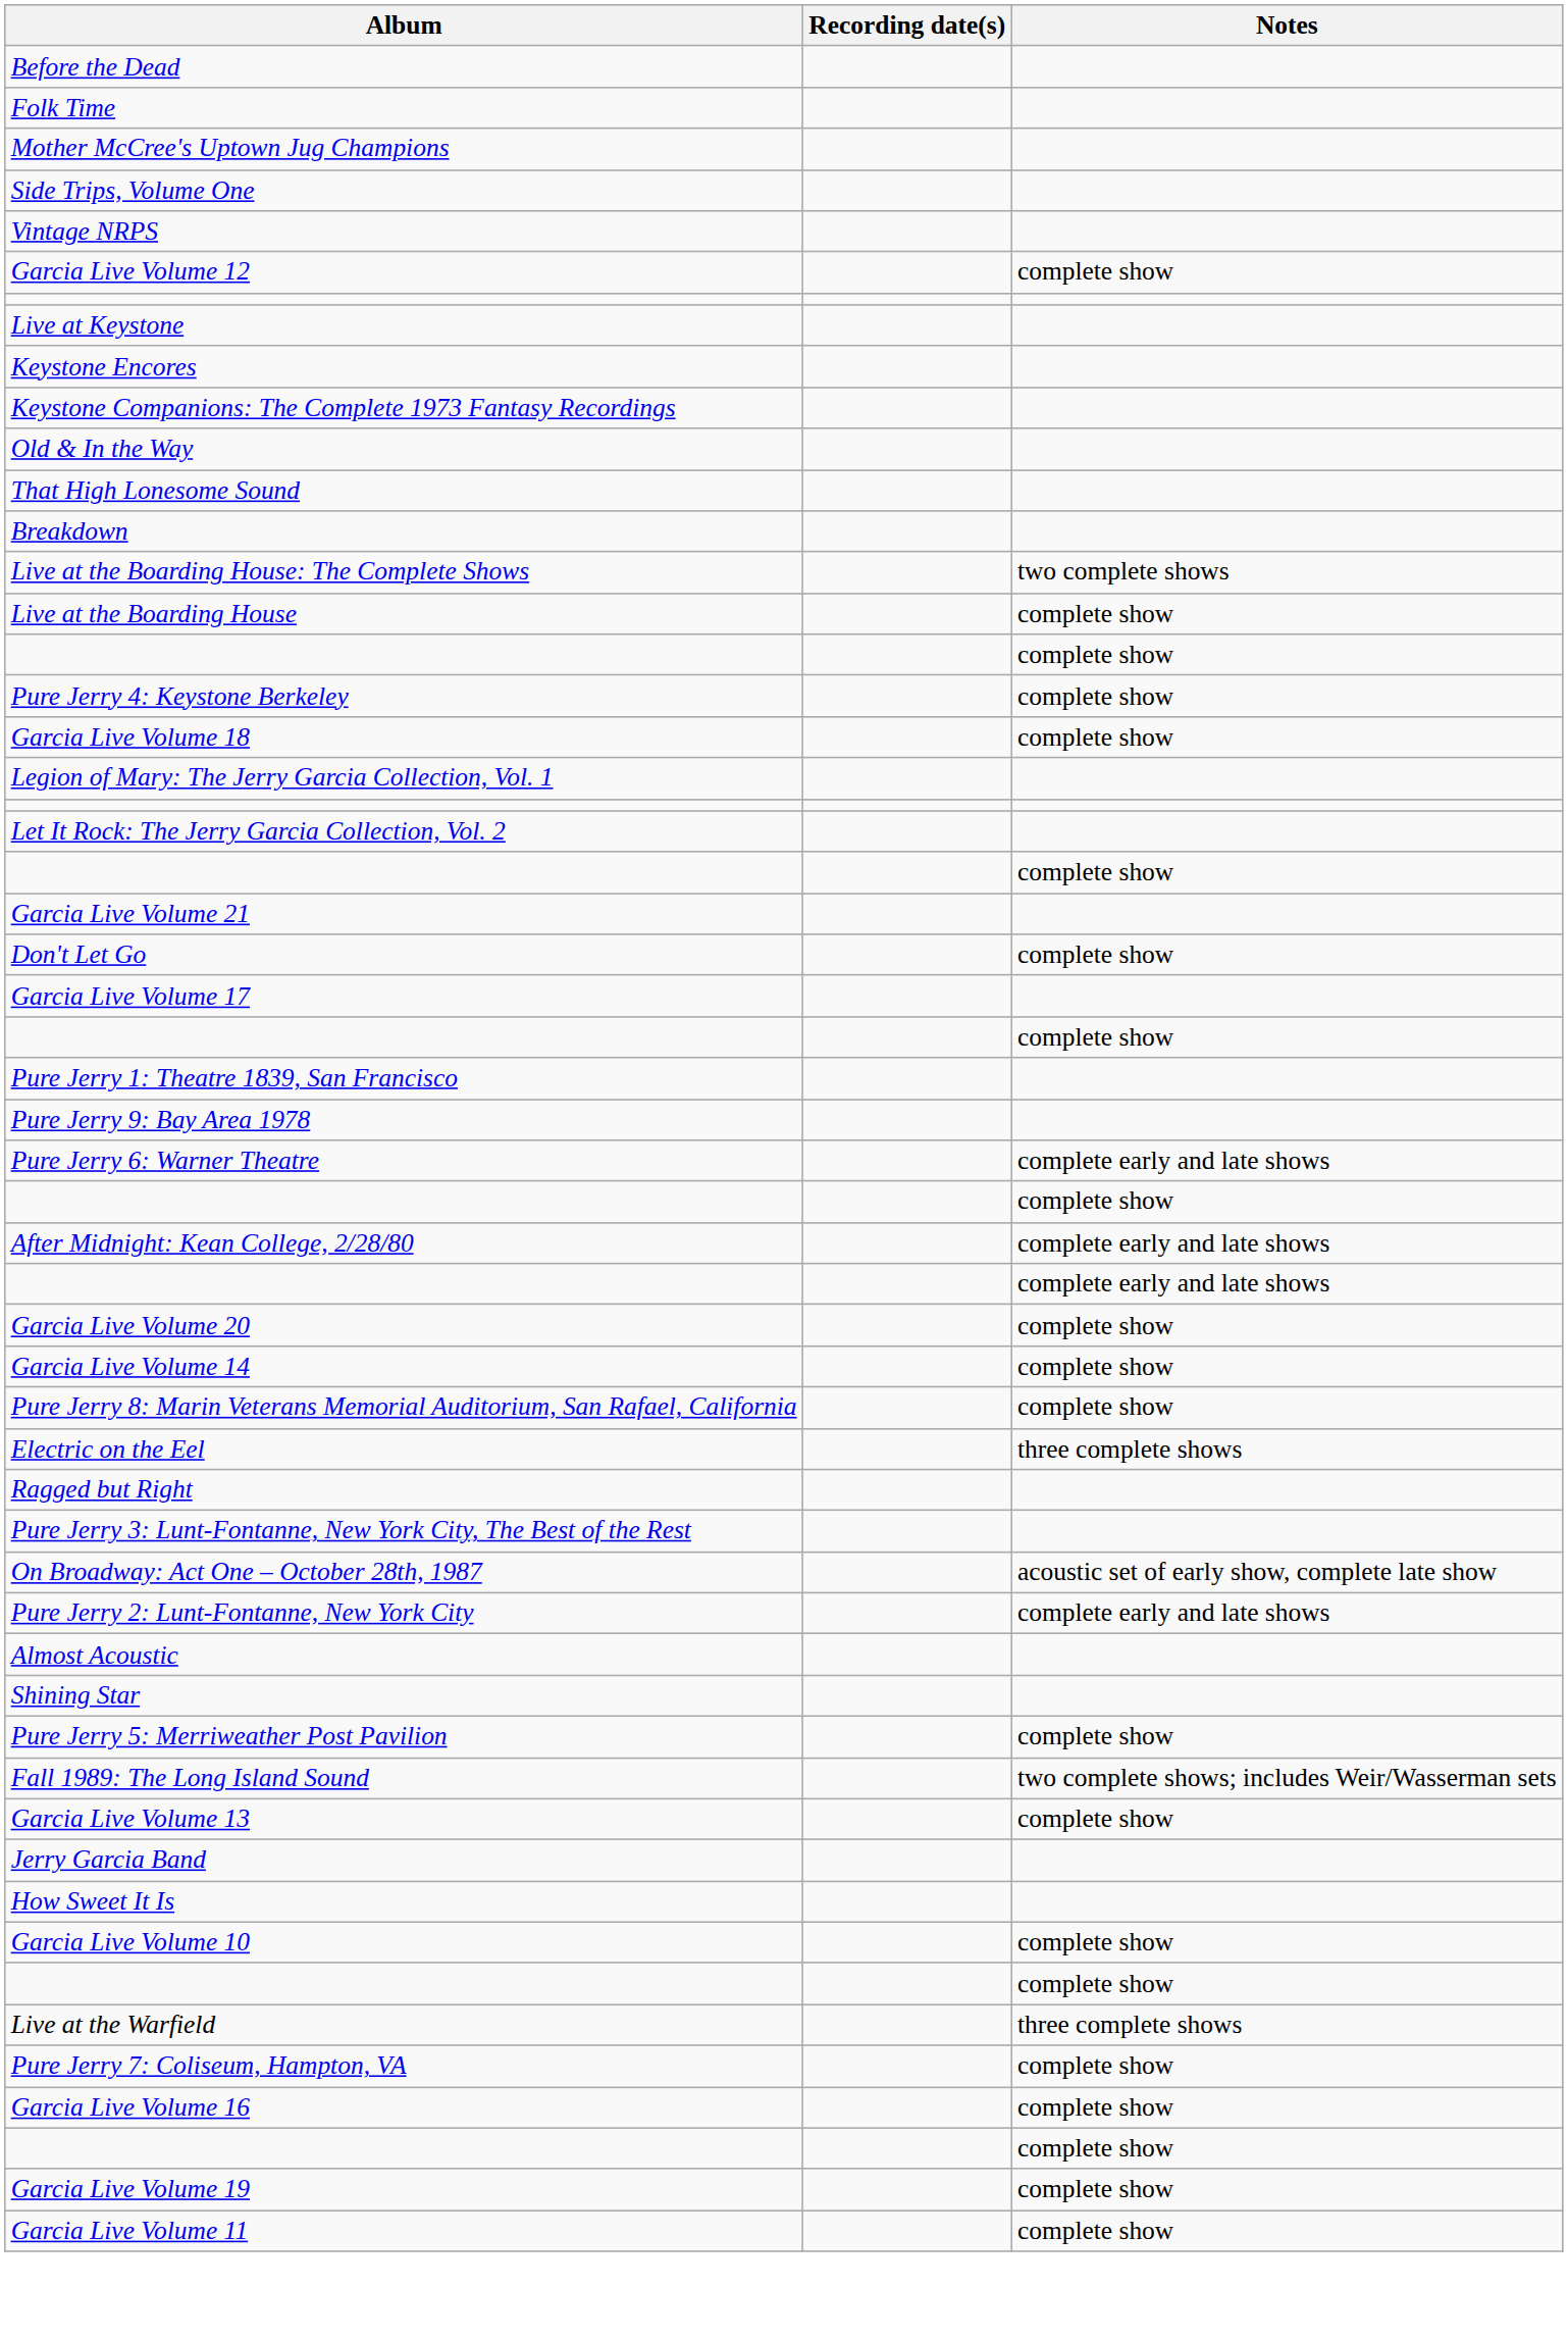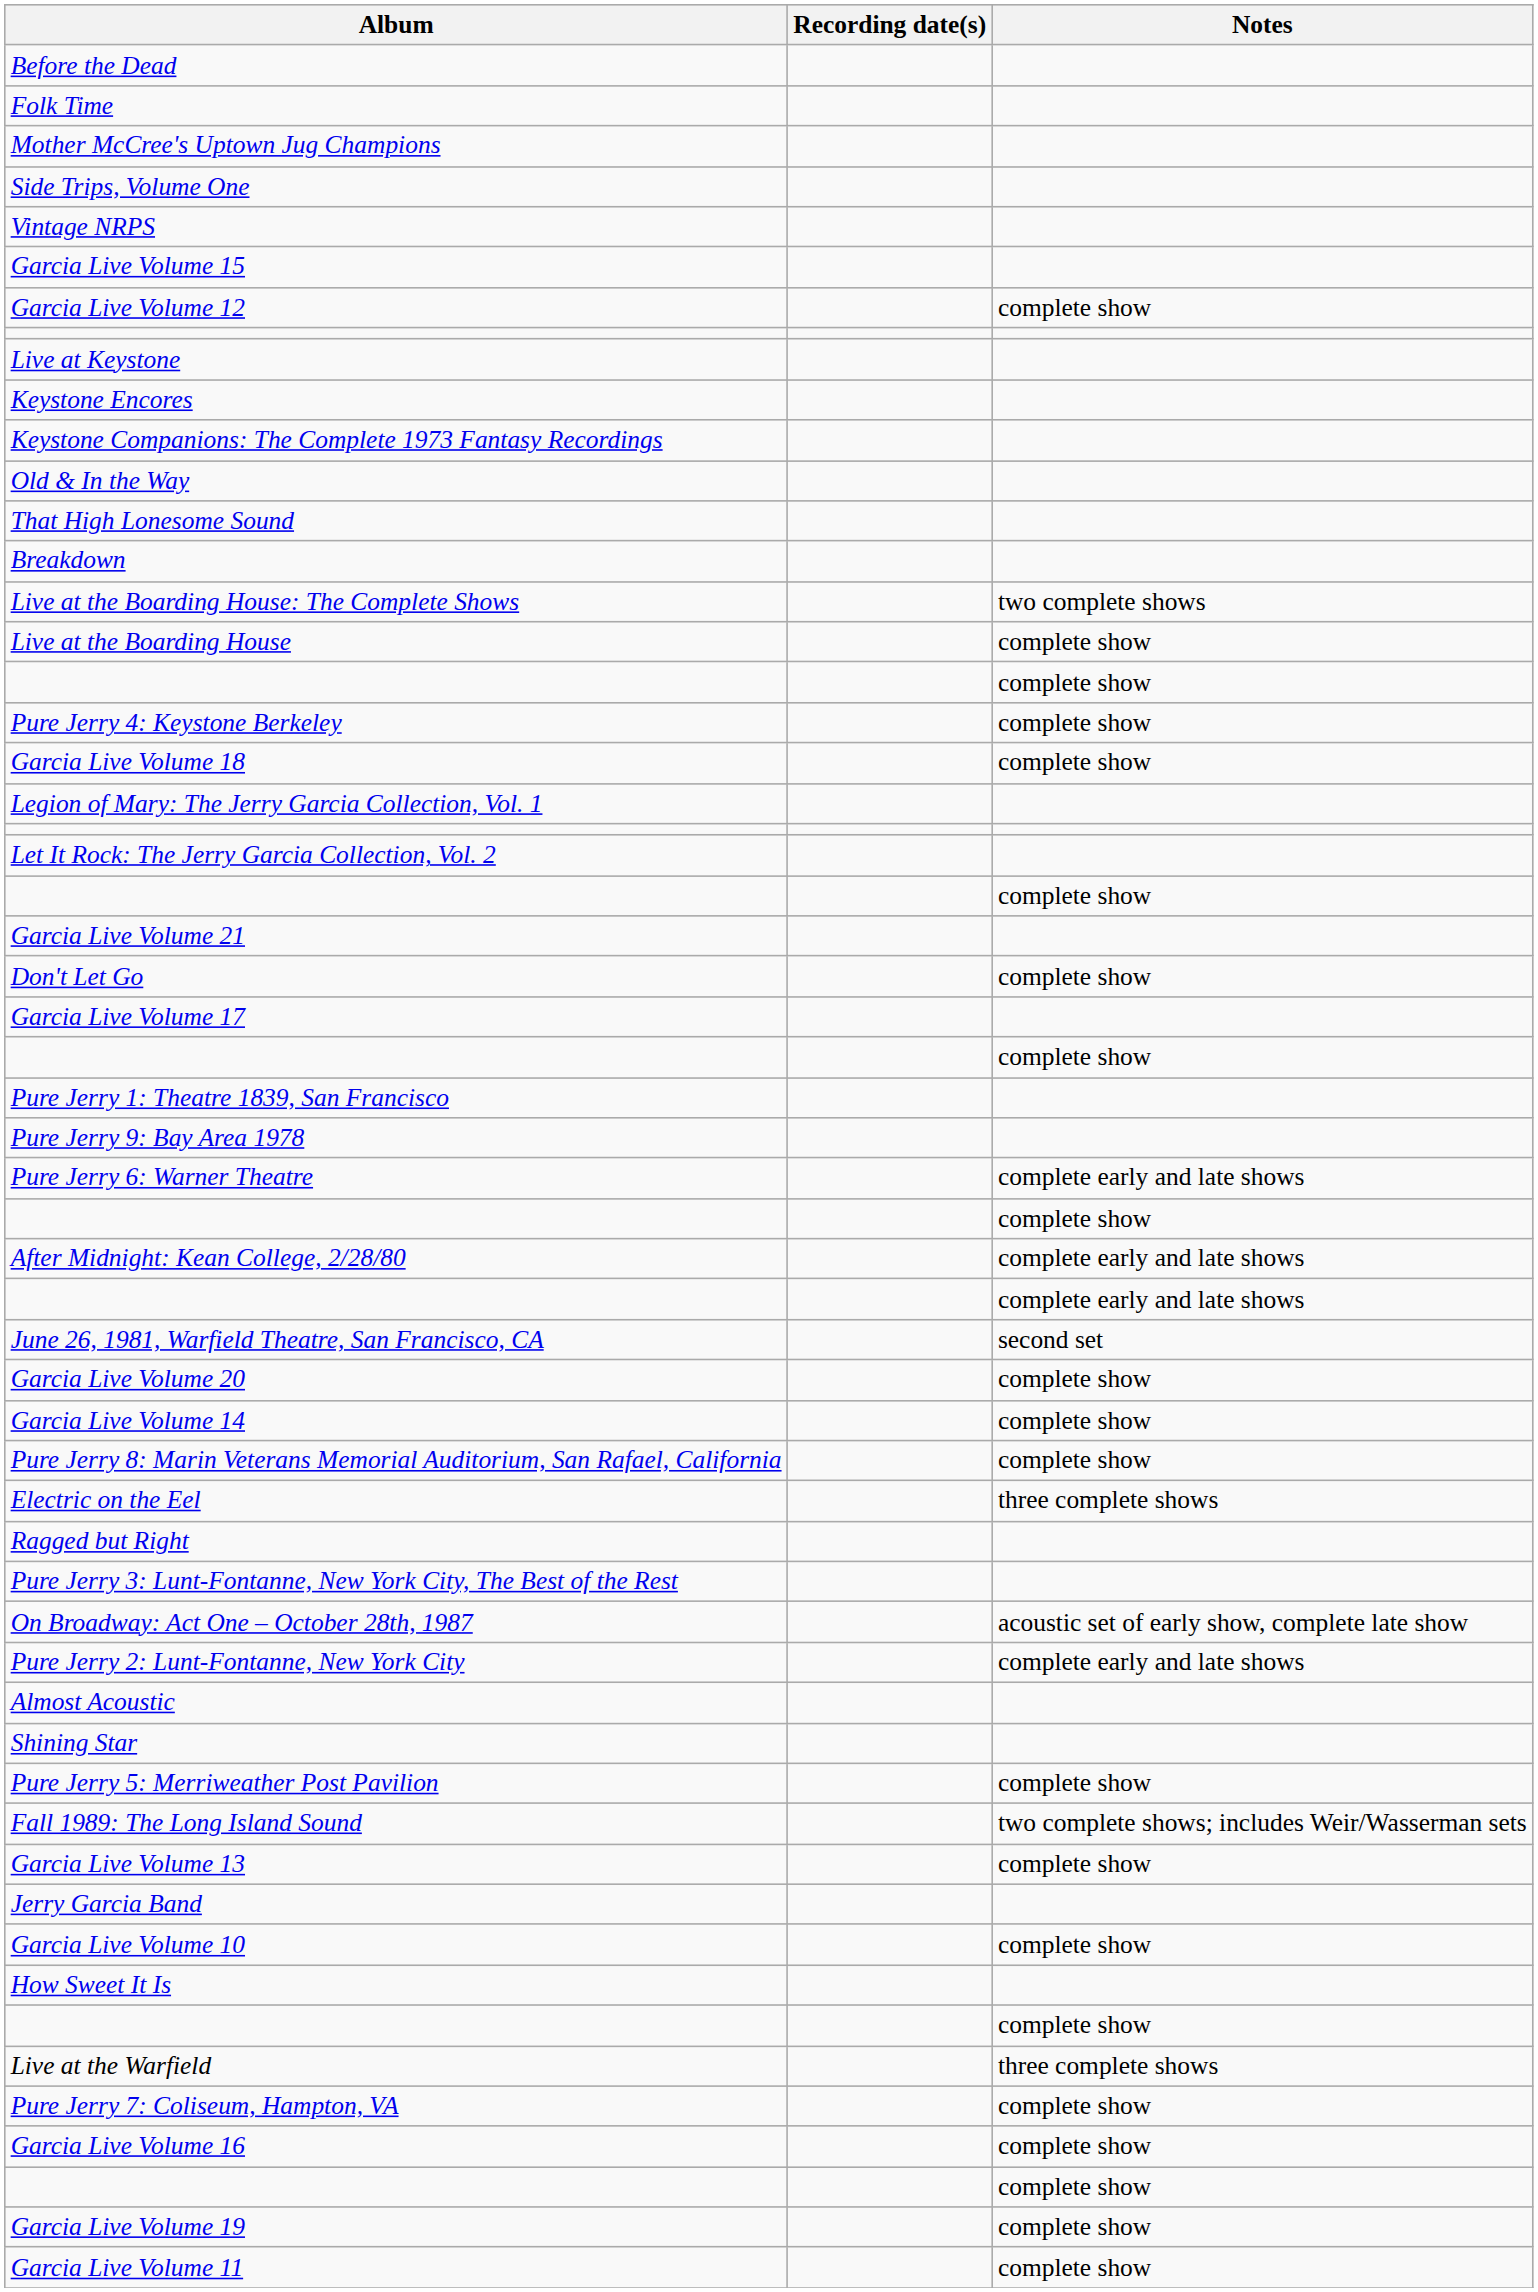 <table class="wikitable sortable">
 <tr>
 <th>Album</th>
 <th>Recording date(s)</th>
 <th>Notes</th>
 </tr>
 <tr>
 <td><em><a href='#'>Before the Dead</a></em></td>
 <td></td>
 <td></td>
 </tr>
 <tr>
 <td><em><a href='#'>Folk Time</a></em></td>
 <td></td>
 <td></td>
 </tr>
 <tr>
 <td><em><a href='#'>Mother McCree's Uptown Jug Champions</a></em></td>
 <td></td>
 <td></td>
 </tr>
 <tr>
 <td><em><a href='#'>Side Trips, Volume One</a></em></td>
 <td></td>
 <td></td>
 </tr>
 <tr>
 <td><em><a href='#'>Vintage NRPS</a></em></td>
+<td></td>
+<td></td>
+</tr>
+<tr>
+<td><em><a href='#'>Garcia Live Volume 15</a></em></td>
 <td></td>
 <td></td>
 </tr>
 <tr>
 <td><em><a href='#'>Garcia Live Volume 12</a></em></td>
 <td></td>
 <td>complete show</td>
 </tr>
 <tr>
 <td></td>
 <td></td>
 <td></td>
 </tr>
 <tr>
 <td><em><a href='#'>Live at Keystone</a></em></td>
 <td></td>
 <td></td>
 </tr>
 <tr>
 <td><em><a href='#'>Keystone Encores</a></em></td>
 <td></td>
 <td></td>
 </tr>
 <tr>
 <td><em><a href='#'>Keystone Companions: The Complete 1973 Fantasy Recordings</a></em></td>
 <td></td>
 <td></td>
 </tr>
 <tr>
 <td><em><a href='#'>Old & In the Way</a></em></td>
 <td></td>
 <td></td>
 </tr>
 <tr>
 <td><em><a href='#'>That High Lonesome Sound</a></em></td>
 <td></td>
 <td></td>
 </tr>
 <tr>
 <td><em><a href='#'>Breakdown</a></em></td>
 <td></td>
 <td></td>
 </tr>
 <tr>
 <td><em><a href='#'>Live at the Boarding House: The Complete Shows</a></em></td>
 <td></td>
 <td>two complete shows</td>
 </tr>
 <tr>
 <td><em><a href='#'>Live at the Boarding House</a></em></td>
 <td></td>
 <td>complete show</td>
 </tr>
 <tr>
 <td></td>
 <td></td>
 <td>complete show</td>
 </tr>
 <tr>
 <td><em><a href='#'>Pure Jerry 4: Keystone Berkeley</a></em></td>
 <td></td>
 <td>complete show</td>
 </tr>
 <tr>
 <td><em><a href='#'>Garcia Live Volume 18</a></em></td>
 <td></td>
 <td>complete show</td>
 </tr>
 <tr>
 <td><em><a href='#'>Legion of Mary: The Jerry Garcia Collection, Vol. 1</a></em></td>
 <td></td>
 <td></td>
 </tr>
 <tr>
 <td></td>
 <td></td>
 <td></td>
 </tr>
 <tr>
 <td><em><a href='#'>Let It Rock: The Jerry Garcia Collection, Vol. 2</a></em></td>
 <td></td>
 <td></td>
 </tr>
 <tr>
 <td></td>
 <td></td>
 <td>complete show</td>
 </tr>
 <tr>
 <td><em><a href='#'>Garcia Live Volume 21</a></em></td>
 <td></td>
 <td></td>
 </tr>
 <tr>
 <td><em><a href='#'>Don't Let Go</a></em></td>
 <td></td>
 <td>complete show</td>
 </tr>
 <tr>
 <td><em><a href='#'>Garcia Live Volume 17</a></em></td>
 <td></td>
 <td></td>
 </tr>
 <tr>
 <td></td>
 <td></td>
 <td>complete show</td>
 </tr>
 <tr>
 <td><em><a href='#'>Pure Jerry 1: Theatre 1839, San Francisco</a></em></td>
 <td></td>
 <td></td>
 </tr>
 <tr>
 <td><em><a href='#'>Pure Jerry 9: Bay Area 1978</a></em></td>
 <td></td>
 <td></td>
 </tr>
 <tr>
 <td><em><a href='#'>Pure Jerry 6: Warner Theatre</a></em></td>
 <td></td>
 <td>complete early and late shows</td>
 </tr>
 <tr>
 <td></td>
 <td></td>
 <td>complete show</td>
 </tr>
 <tr>
 <td><em><a href='#'>After Midnight: Kean College, 2/28/80</a></em></td>
 <td></td>
 <td>complete early and late shows</td>
 </tr>
 <tr>
 <td></td>
 <td></td>
 <td>complete early and late shows</td>
 </tr>
 <tr>
+<td><em><a href='#'>June 26, 1981, Warfield Theatre, San Francisco, CA</a></em></td>
+<td></td>
+<td>second set</td>
+</tr>
+<tr>
 <td><em><a href='#'>Garcia Live Volume 20</a></em></td>
 <td></td>
 <td>complete show</td>
 </tr>
 <tr>
 <td><em><a href='#'>Garcia Live Volume 14</a></em></td>
 <td></td>
 <td>complete show</td>
 </tr>
 <tr>
 <td><em><a href='#'>Pure Jerry 8: Marin Veterans Memorial Auditorium, San Rafael, California</a></em></td>
 <td></td>
 <td>complete show</td>
 </tr>
 <tr>
 <td><em><a href='#'>Electric on the Eel</a></em></td>
 <td></td>
 <td>three complete shows</td>
 </tr>
 <tr>
 <td><em><a href='#'>Ragged but Right</a></em></td>
 <td></td>
 <td></td>
 </tr>
 <tr>
 <td><em><a href='#'>Pure Jerry 3: Lunt-Fontanne, New York City, The Best of the Rest</a></em></td>
 <td></td>
 <td></td>
 </tr>
 <tr>
 <td><em><a href='#'>On Broadway: Act One – October 28th, 1987</a></em></td>
 <td></td>
 <td>acoustic set of early show, complete late show</td>
 </tr>
 <tr>
 <td><em><a href='#'>Pure Jerry 2: Lunt-Fontanne, New York City</a></em></td>
 <td></td>
 <td>complete early and late shows</td>
 </tr>
 <tr>
 <td><em><a href='#'>Almost Acoustic</a></em></td>
 <td></td>
 <td></td>
 </tr>
 <tr>
 <td><em><a href='#'>Shining Star</a></em></td>
 <td></td>
 <td></td>
 </tr>
 <tr>
 <td><em><a href='#'>Pure Jerry 5: Merriweather Post Pavilion</a></em></td>
 <td></td>
 <td>complete show</td>
 </tr>
 <tr>
 <td><em><a href='#'>Fall 1989: The Long Island Sound</a></em></td>
 <td></td>
 <td>two complete shows; includes Weir/Wasserman sets</td>
 </tr>
 <tr>
 <td><em><a href='#'>Garcia Live Volume 13</a></em></td>
 <td></td>
 <td>complete show</td>
 </tr>
 <tr>
 <td><em><a href='#'>Jerry Garcia Band</a></em></td>
 <td></td>
 <td></td>
 </tr>
 <tr>
+<td><em><a href='#'>Garcia Live Volume 10</a></em></td>
+<td></td>
+<td>complete show</td>
+</tr>
+<tr>
 <td><em><a href='#'>How Sweet It Is</a></em></td>
 <td></td>
 <td></td>
-</tr>
-<tr>
-<td><em><a href='#'>Garcia Live Volume 10</a></em></td>
-<td></td>
-<td>complete show</td>
 </tr>
 <tr>
 <td></td>
 <td></td>
 <td>complete show</td>
 </tr>
 <tr>
 <td><em>Live at the Warfield</em></td>
 <td></td>
 <td>three complete shows</td>
 </tr>
 <tr>
 <td><em><a href='#'>Pure Jerry 7: Coliseum, Hampton, VA</a></em></td>
 <td></td>
 <td>complete show</td>
 </tr>
 <tr>
 <td><em><a href='#'>Garcia Live Volume 16</a></em></td>
 <td></td>
 <td>complete show</td>
 </tr>
 <tr>
 <td></td>
 <td></td>
 <td>complete show</td>
 </tr>
 <tr>
 <td><em><a href='#'>Garcia Live Volume 19</a></em></td>
 <td></td>
 <td>complete show</td>
 </tr>
 <tr>
 <td><em><a href='#'>Garcia Live Volume 11</a></em></td>
 <td></td>
 <td>complete show</td>
 </tr>
 </table>
